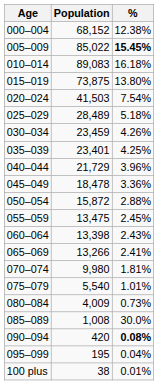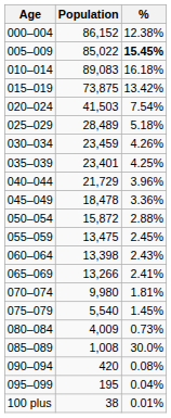 <table class="wikitable" style="font-size: 95%; text-align: right">
 <tr>
 <th>Age</th>
 <th>Population</th>
 <th>%</th>
 </tr>
 <tr>
 <td align=left>000–004</td>
-<td>68,152</td>
+<td>86,152</td>
 <td>12.38%</td>
 </tr>
 <tr>
 <td align=left>005–009</td>
 <td>85,022</td>
 <td><strong>15.45%</strong></td>
 </tr>
 <tr>
 <td align=left>010–014</td>
 <td>89,083</td>
 <td>16.18%</td>
 </tr>
 <tr>
 <td align=left>015–019</td>
 <td>73,875</td>
-<td>13.80%</td>
+<td>13.42%</td>
 </tr>
 <tr>
 <td align=left>020–024</td>
 <td>41,503</td>
 <td>7.54%</td>
 </tr>
 <tr>
 <td align=left>025–029</td>
 <td>28,489</td>
 <td>5.18%</td>
 </tr>
 <tr>
 <td align=left>030–034</td>
 <td>23,459</td>
 <td>4.26%</td>
 </tr>
 <tr>
 <td align=left>035–039</td>
 <td>23,401</td>
 <td>4.25%</td>
 </tr>
 <tr>
 <td align=left>040–044</td>
 <td>21,729</td>
 <td>3.96%</td>
 </tr>
 <tr>
 <td align=left>045–049</td>
 <td>18,478</td>
 <td>3.36%</td>
 </tr>
 <tr>
 <td align=left>050–054</td>
 <td>15,872</td>
 <td>2.88%</td>
 </tr>
 <tr>
 <td align=left>055–059</td>
 <td>13,475</td>
 <td>2.45%</td>
 </tr>
 <tr>
 <td align=left>060–064</td>
 <td>13,398</td>
 <td>2.43%</td>
 </tr>
 <tr>
 <td align=left>065–069</td>
 <td>13,266</td>
 <td>2.41%</td>
 </tr>
 <tr>
 <td align=left>070–074</td>
 <td>9,980</td>
 <td>1.81%</td>
 </tr>
 <tr>
 <td align=left>075–079</td>
 <td>5,540</td>
-<td>1.01%</td>
+<td>1.45%</td>
 </tr>
 <tr>
 <td align=left>080–084</td>
 <td>4,009</td>
 <td>0.73%</td>
 </tr>
 <tr>
 <td align=left>085–089</td>
 <td>1,008</td>
 <td>30.0%</td>
 </tr>
 <tr>
 <td align=left>090–094</td>
 <td>420</td>
-<td><strong>0.08%</strong></td>
+<td>0.08%</td>
 </tr>
 <tr>
 <td align=left>095–099</td>
 <td>195</td>
 <td>0.04%</td>
 </tr>
 <tr>
 <td align=left>100 plus</td>
 <td>38</td>
 <td>0.01%</td>
 </tr>
 </table>
